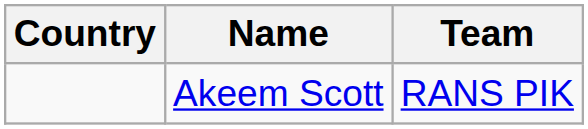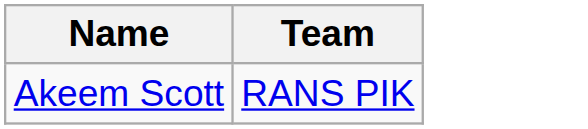 <table class="wikitable">
 <tr>
-<th>Country</th>
 <th>Name</th>
 <th>Team</th>
 </tr>
 <tr>
-<td></td>
 <td><a href='#'>Akeem Scott</a></td>
 <td><a href='#'>RANS PIK</a></td>
 </tr>
 </table>
